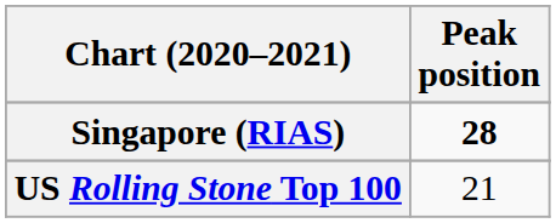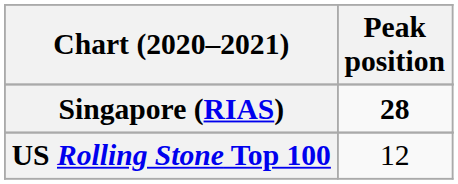 <table class="wikitable sortable plainrowheaders" style="text-align:center">
 <tr>
 <th scope="col">Chart (2020–2021)</th>
 <th scope="col">Peak<br>position</th>
 </tr>
 <tr>
 </tr>
 <tr>
 </tr>
 <tr>
 </tr>
 <tr>
 </tr>
 <tr>
 </tr>
 <tr>
 </tr>
 <tr>
 <th scope="row">Singapore (<a href='#'>RIAS</a>)</th>
 <td><strong>28</strong></td>
 </tr>
 <tr>
 </tr>
 <tr>
 </tr>
 <tr>
 </tr>
 <tr>
 </tr>
 <tr>
 </tr>
 <tr>
 <th scope="row">US <a href='#'><em>Rolling Stone</em> Top 100</a></th>
-<td>21</td>
+<td>12</td>
 </tr>
 </table>
